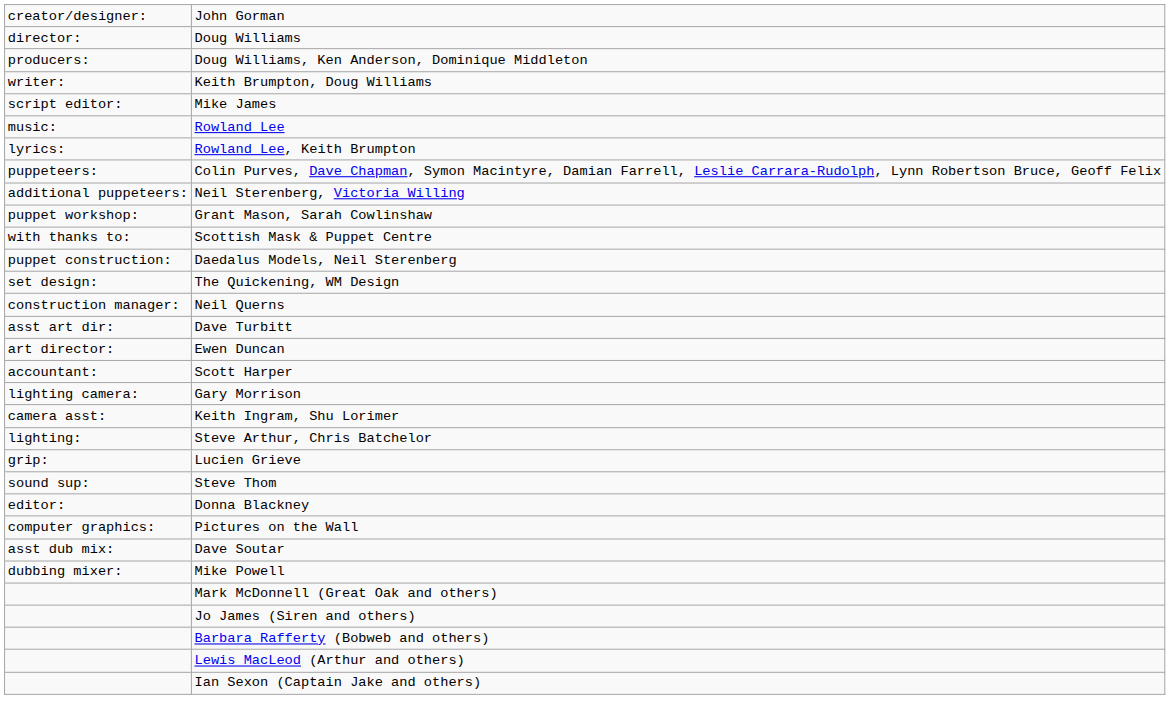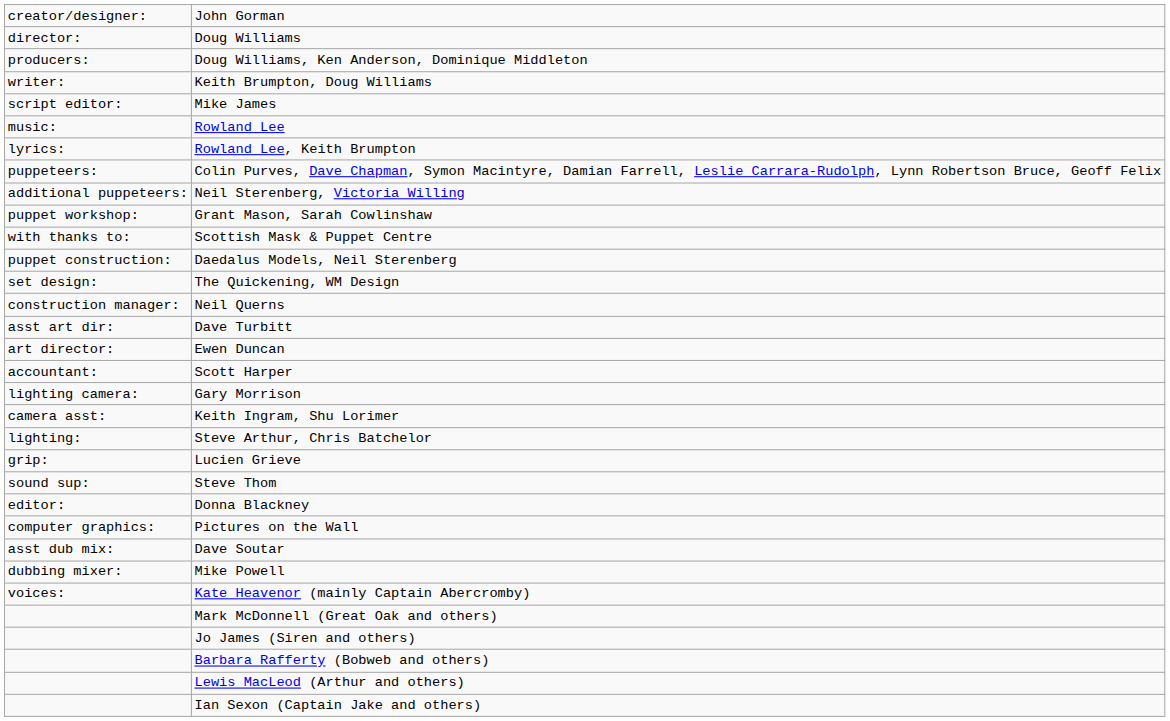 <table class="wikitable">
 <tr>
 <td>creator/designer:</td>
 <td>John Gorman</td>
 </tr>
 <tr>
 <td>director:</td>
 <td>Doug Williams</td>
 </tr>
 <tr>
 <td>producers:</td>
 <td>Doug Williams, Ken Anderson, Dominique Middleton</td>
 </tr>
 <tr>
 <td>writer:</td>
 <td>Keith Brumpton, Doug Williams</td>
 </tr>
 <tr>
 <td>script editor:</td>
 <td>Mike James</td>
 </tr>
 <tr>
 <td>music:</td>
 <td><a href='#'>Rowland Lee</a></td>
 </tr>
 <tr>
 <td>lyrics:</td>
 <td><a href='#'>Rowland Lee</a>, Keith Brumpton</td>
 </tr>
 <tr>
 <td>puppeteers:</td>
 <td>Colin Purves, <a href='#'>Dave Chapman</a>, Symon Macintyre, Damian Farrell, <a href='#'>Leslie Carrara-Rudolph</a>,  Lynn Robertson Bruce, Geoff Felix</td>
 </tr>
 <tr>
 <td>additional puppeteers:</td>
 <td>Neil Sterenberg, <a href='#'>Victoria Willing</a></td>
 </tr>
 <tr>
 <td>puppet workshop:</td>
 <td>Grant Mason, Sarah Cowlinshaw</td>
 </tr>
 <tr>
 <td>with thanks to:</td>
 <td>Scottish Mask & Puppet Centre</td>
 </tr>
 <tr>
 <td>puppet construction:</td>
 <td>Daedalus Models, Neil Sterenberg</td>
 </tr>
 <tr>
 <td>set design:</td>
 <td>The Quickening, WM Design</td>
 </tr>
 <tr>
 <td>construction manager:</td>
 <td>Neil Querns</td>
 </tr>
 <tr>
 <td>asst art dir:</td>
 <td>Dave Turbitt</td>
 </tr>
 <tr>
 <td>art director:</td>
 <td>Ewen Duncan</td>
 </tr>
 <tr>
 <td>accountant:</td>
 <td>Scott Harper</td>
 </tr>
 <tr>
 <td>lighting camera:</td>
 <td>Gary Morrison</td>
 </tr>
 <tr>
 <td>camera asst:</td>
 <td>Keith Ingram, Shu Lorimer</td>
 </tr>
 <tr>
 <td>lighting:</td>
 <td>Steve Arthur, Chris Batchelor</td>
 </tr>
 <tr>
 <td>grip:</td>
 <td>Lucien Grieve</td>
 </tr>
 <tr>
 <td>sound sup:</td>
 <td>Steve Thom</td>
 </tr>
 <tr>
 <td>editor:</td>
 <td>Donna Blackney</td>
 </tr>
 <tr>
 <td>computer graphics:</td>
 <td>Pictures on the Wall</td>
 </tr>
 <tr>
 <td>asst dub mix:</td>
 <td>Dave Soutar</td>
 </tr>
 <tr>
 <td>dubbing mixer:</td>
 <td>Mike Powell</td>
 </tr>
 <tr>
+<td>voices:</td>
+<td><a href='#'>Kate Heavenor</a> (mainly Captain Abercromby)</td>
+</tr>
+<tr>
 <td></td>
 <td>Mark McDonnell (Great Oak and others)</td>
 </tr>
 <tr>
 <td></td>
 <td>Jo James (Siren and others)</td>
 </tr>
 <tr>
 <td></td>
 <td><a href='#'>Barbara Rafferty</a> (Bobweb and others)</td>
 </tr>
 <tr>
 <td></td>
 <td><a href='#'>Lewis MacLeod</a> (Arthur and others)</td>
 </tr>
 <tr>
 <td></td>
 <td>Ian Sexon (Captain Jake and others)</td>
 </tr>
 </table>
